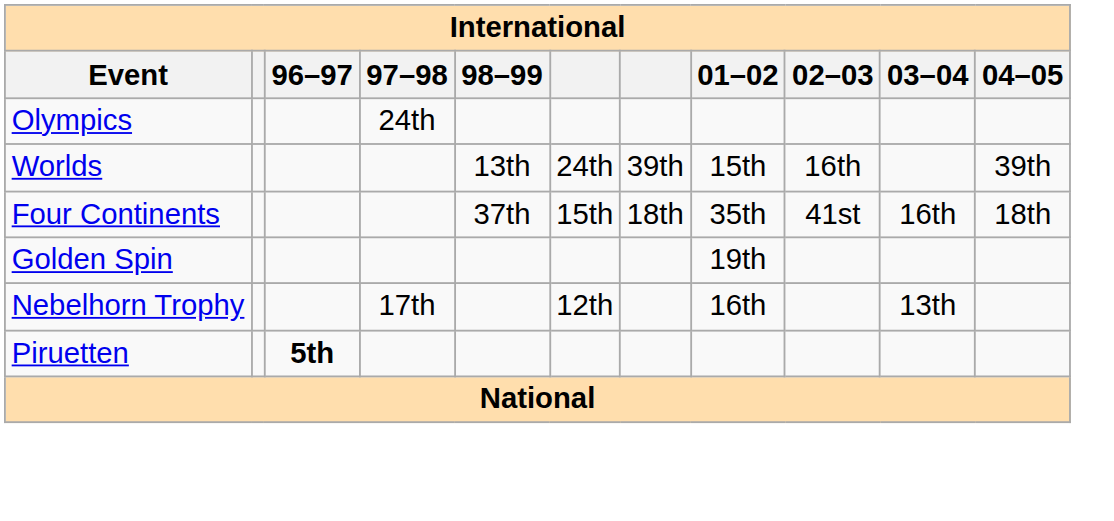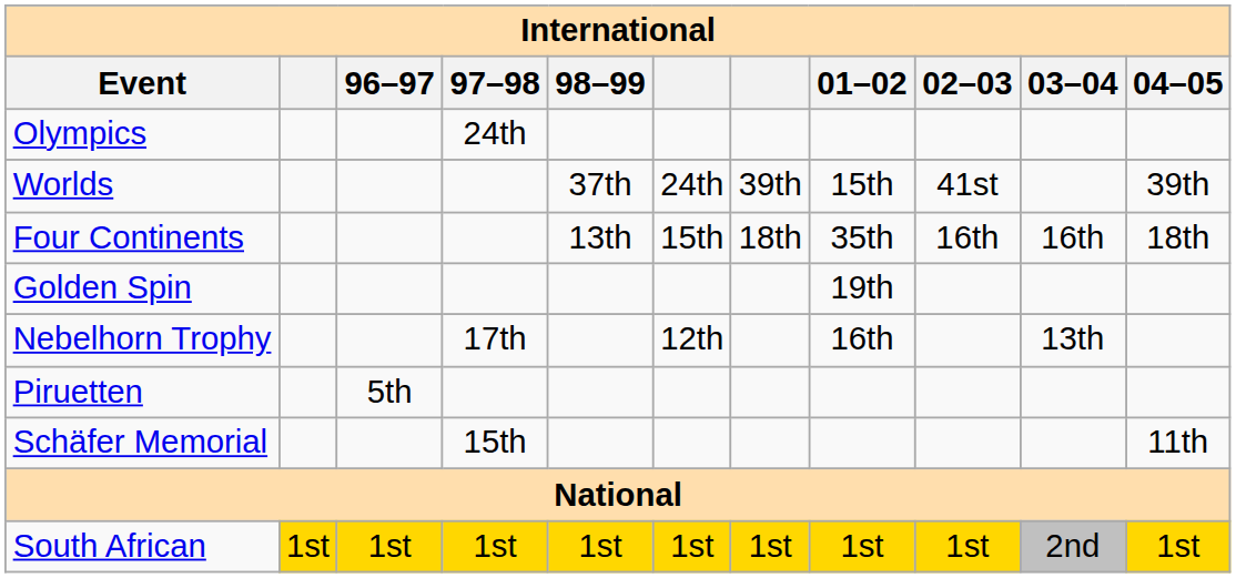 <table class="wikitable" style="text-align:center">
 <tr>
 <th style="background-color: #ffdead; " colspan=11 align=center>International</th>
 </tr>
 <tr>
 <th>Event</th>
 <th></th>
 <th>96–97</th>
 <th>97–98</th>
 <th>98–99</th>
 <th></th>
 <th></th>
 <th>01–02</th>
 <th>02–03</th>
 <th>03–04</th>
 <th>04–05</th>
 </tr>
 <tr>
 <td align=left><a href='#'>Olympics</a></td>
 <td></td>
 <td></td>
 <td>24th</td>
 <td></td>
 <td></td>
 <td></td>
 <td></td>
 <td></td>
 <td></td>
 <td></td>
 </tr>
 <tr>
 <td align=left><a href='#'>Worlds</a></td>
 <td></td>
 <td></td>
 <td></td>
-<td>13th</td>
+<td>37th</td>
 <td>24th</td>
 <td>39th</td>
 <td>15th</td>
-<td>16th</td>
+<td>41st</td>
 <td></td>
 <td>39th</td>
 </tr>
 <tr>
 <td align=left><a href='#'>Four Continents</a></td>
 <td></td>
 <td></td>
 <td></td>
-<td>37th</td>
+<td>13th</td>
 <td>15th</td>
 <td>18th</td>
 <td>35th</td>
-<td>41st</td>
+<td>16th</td>
 <td>16th</td>
 <td>18th</td>
 </tr>
 <tr>
 <td align=left><a href='#'>Golden Spin</a></td>
 <td></td>
 <td></td>
 <td></td>
 <td></td>
 <td></td>
 <td></td>
 <td>19th</td>
 <td></td>
 <td></td>
 <td></td>
 </tr>
 <tr>
 <td align=left><a href='#'>Nebelhorn Trophy</a></td>
 <td></td>
 <td></td>
 <td>17th</td>
 <td></td>
 <td>12th</td>
 <td></td>
 <td>16th</td>
 <td></td>
 <td>13th</td>
 <td></td>
 </tr>
 <tr>
 <td align=left><a href='#'>Piruetten</a></td>
 <td></td>
-<td><strong>5th</strong></td>
+<td>5th</td>
 <td></td>
 <td></td>
 <td></td>
 <td></td>
 <td></td>
 <td></td>
 <td></td>
 <td></td>
 </tr>
 <tr>
+<td align=left><a href='#'>Schäfer Memorial</a></td>
+<td></td>
+<td></td>
+<td>15th</td>
+<td></td>
+<td></td>
+<td></td>
+<td></td>
+<td></td>
+<td></td>
+<td>11th</td>
+</tr>
+<tr>
 <th style="background-color: #ffdead; " colspan=11 align=center>National</th>
 </tr>
+<tr>
+<td align=left><a href='#'>South African</a></td>
+<td bgcolor=gold>1st</td>
+<td bgcolor=gold>1st</td>
+<td bgcolor=gold>1st</td>
+<td bgcolor=gold>1st</td>
+<td bgcolor=gold>1st</td>
+<td bgcolor=gold>1st</td>
+<td bgcolor=gold>1st</td>
+<td bgcolor=gold>1st</td>
+<td bgcolor=silver>2nd</td>
+<td bgcolor=gold>1st</td>
+</tr>
 </table>
